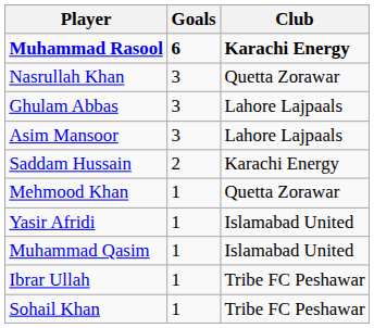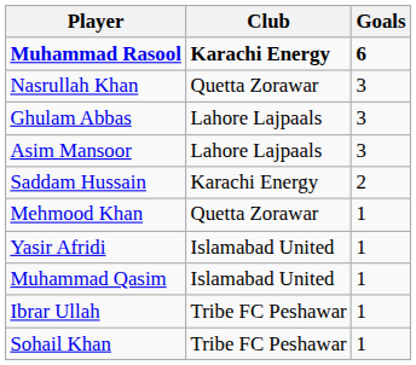 <table class="wikitable">
 <tr>
 <th>Player</th>
+<th>Club</th>
 <th>Goals</th>
-<th>Club</th>
 </tr>
 <tr>
 <td><strong><a href='#'>Muhammad Rasool</a></strong></td>
+<td><strong>Karachi Energy</strong></td>
 <td><strong>6</strong></td>
-<td><strong>Karachi Energy</strong></td>
 </tr>
 <tr>
 <td><a href='#'>Nasrullah Khan</a></td>
+<td>Quetta Zorawar</td>
 <td>3</td>
-<td>Quetta Zorawar</td>
 </tr>
 <tr>
 <td><a href='#'>Ghulam Abbas</a></td>
+<td>Lahore Lajpaals</td>
 <td>3</td>
-<td>Lahore Lajpaals</td>
 </tr>
 <tr>
 <td><a href='#'>Asim Mansoor</a></td>
+<td>Lahore Lajpaals</td>
 <td>3</td>
-<td>Lahore Lajpaals</td>
 </tr>
 <tr>
 <td><a href='#'>Saddam Hussain</a></td>
+<td>Karachi Energy</td>
 <td>2</td>
-<td>Karachi Energy</td>
 </tr>
 <tr>
 <td><a href='#'>Mehmood Khan</a></td>
+<td>Quetta Zorawar</td>
 <td>1</td>
-<td>Quetta Zorawar</td>
 </tr>
 <tr>
 <td><a href='#'>Yasir Afridi</a></td>
+<td>Islamabad United</td>
 <td>1</td>
-<td>Islamabad United</td>
 </tr>
 <tr>
 <td><a href='#'>Muhammad Qasim</a></td>
+<td>Islamabad United</td>
 <td>1</td>
-<td>Islamabad United</td>
 </tr>
 <tr>
 <td><a href='#'>Ibrar Ullah</a></td>
+<td>Tribe FC Peshawar</td>
 <td>1</td>
-<td>Tribe FC Peshawar</td>
 </tr>
 <tr>
 <td><a href='#'>Sohail Khan</a></td>
+<td>Tribe FC Peshawar</td>
 <td>1</td>
-<td>Tribe FC Peshawar</td>
 </tr>
 </table>
